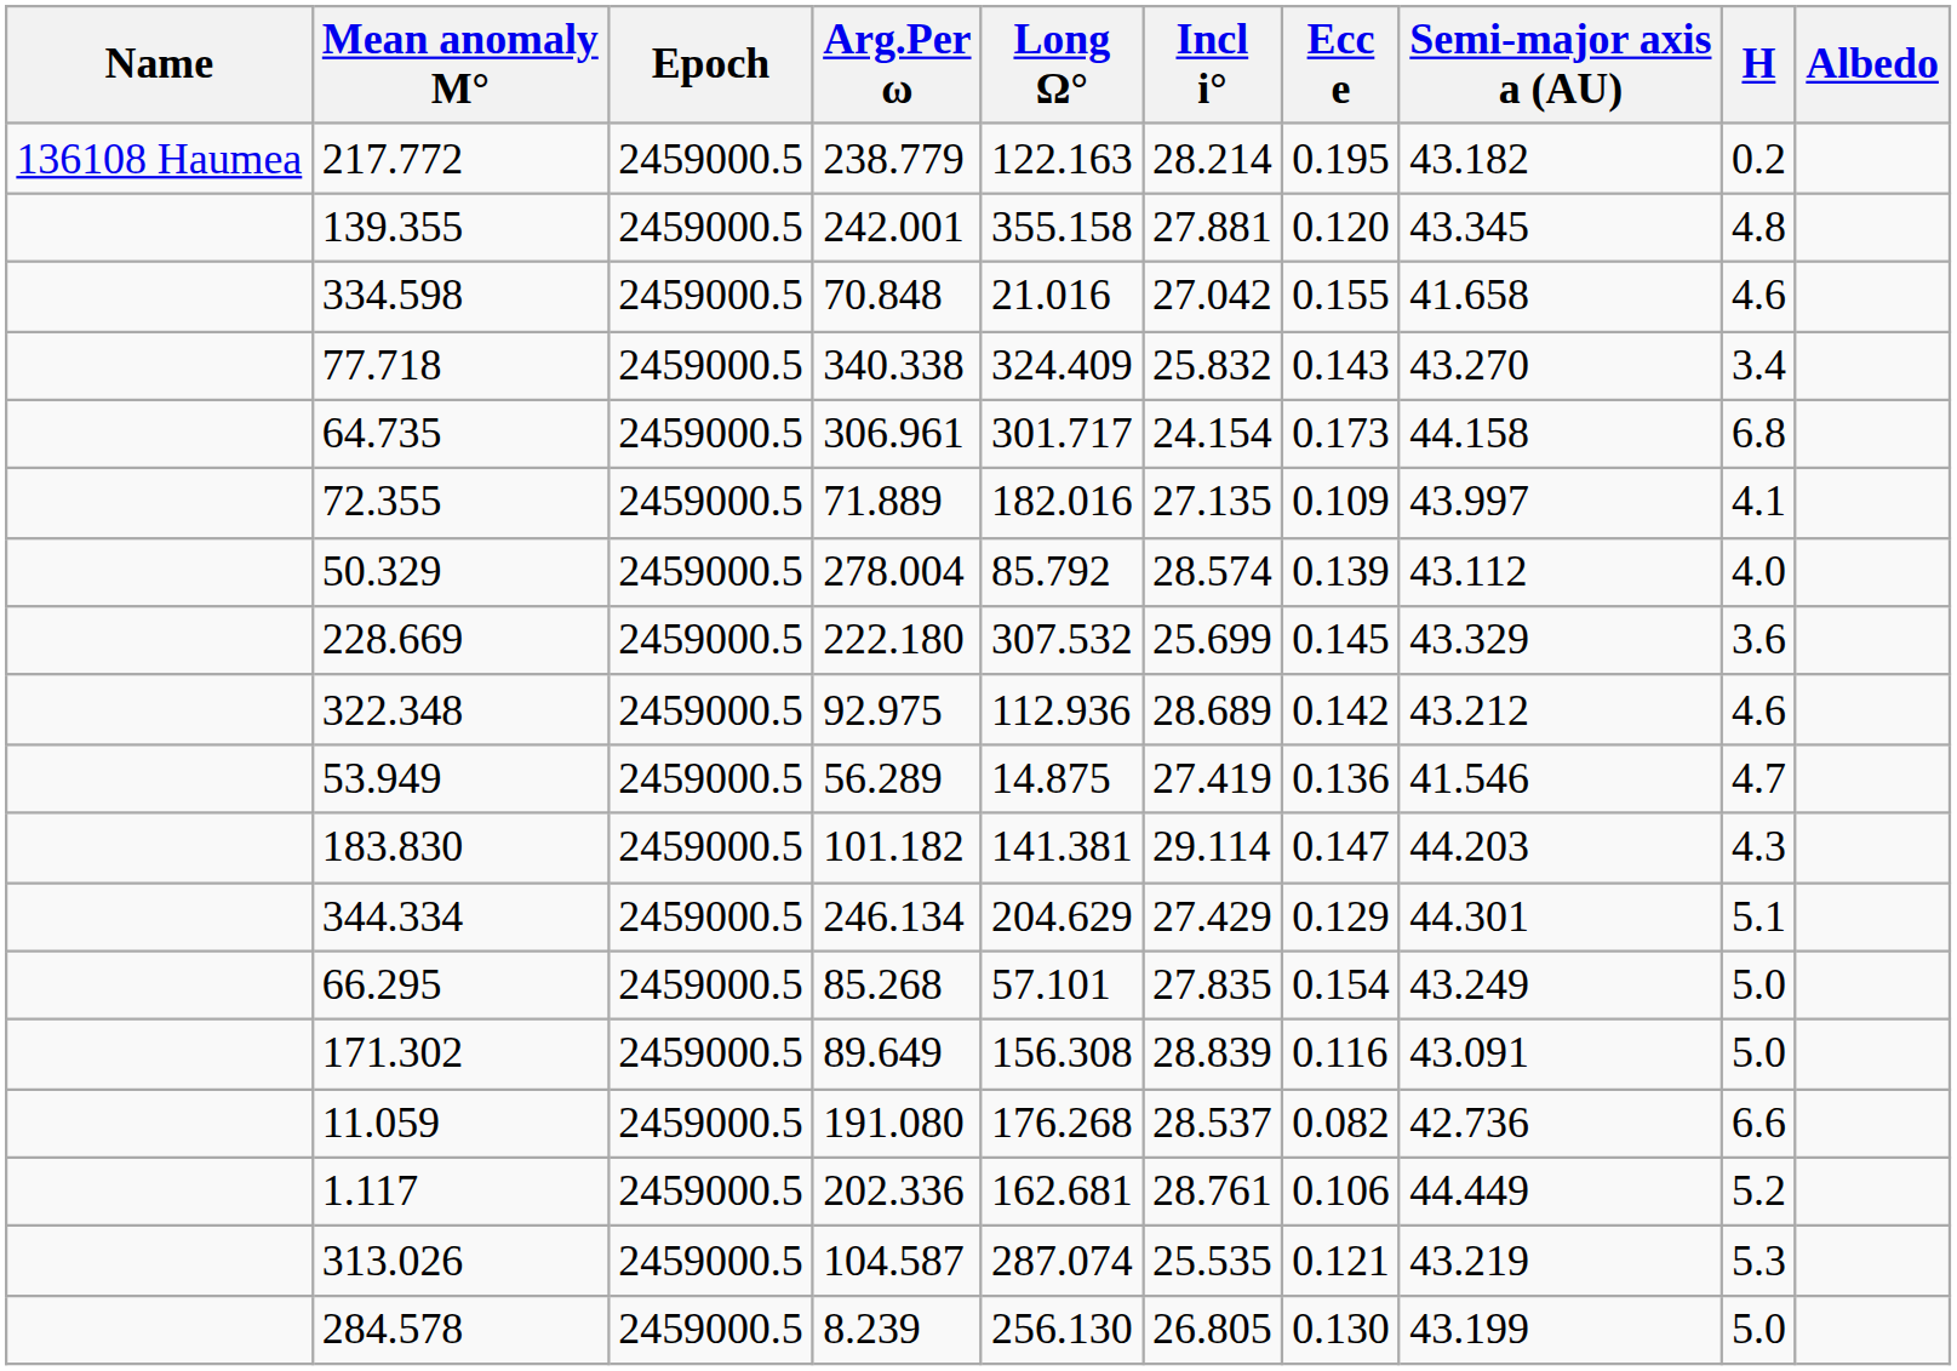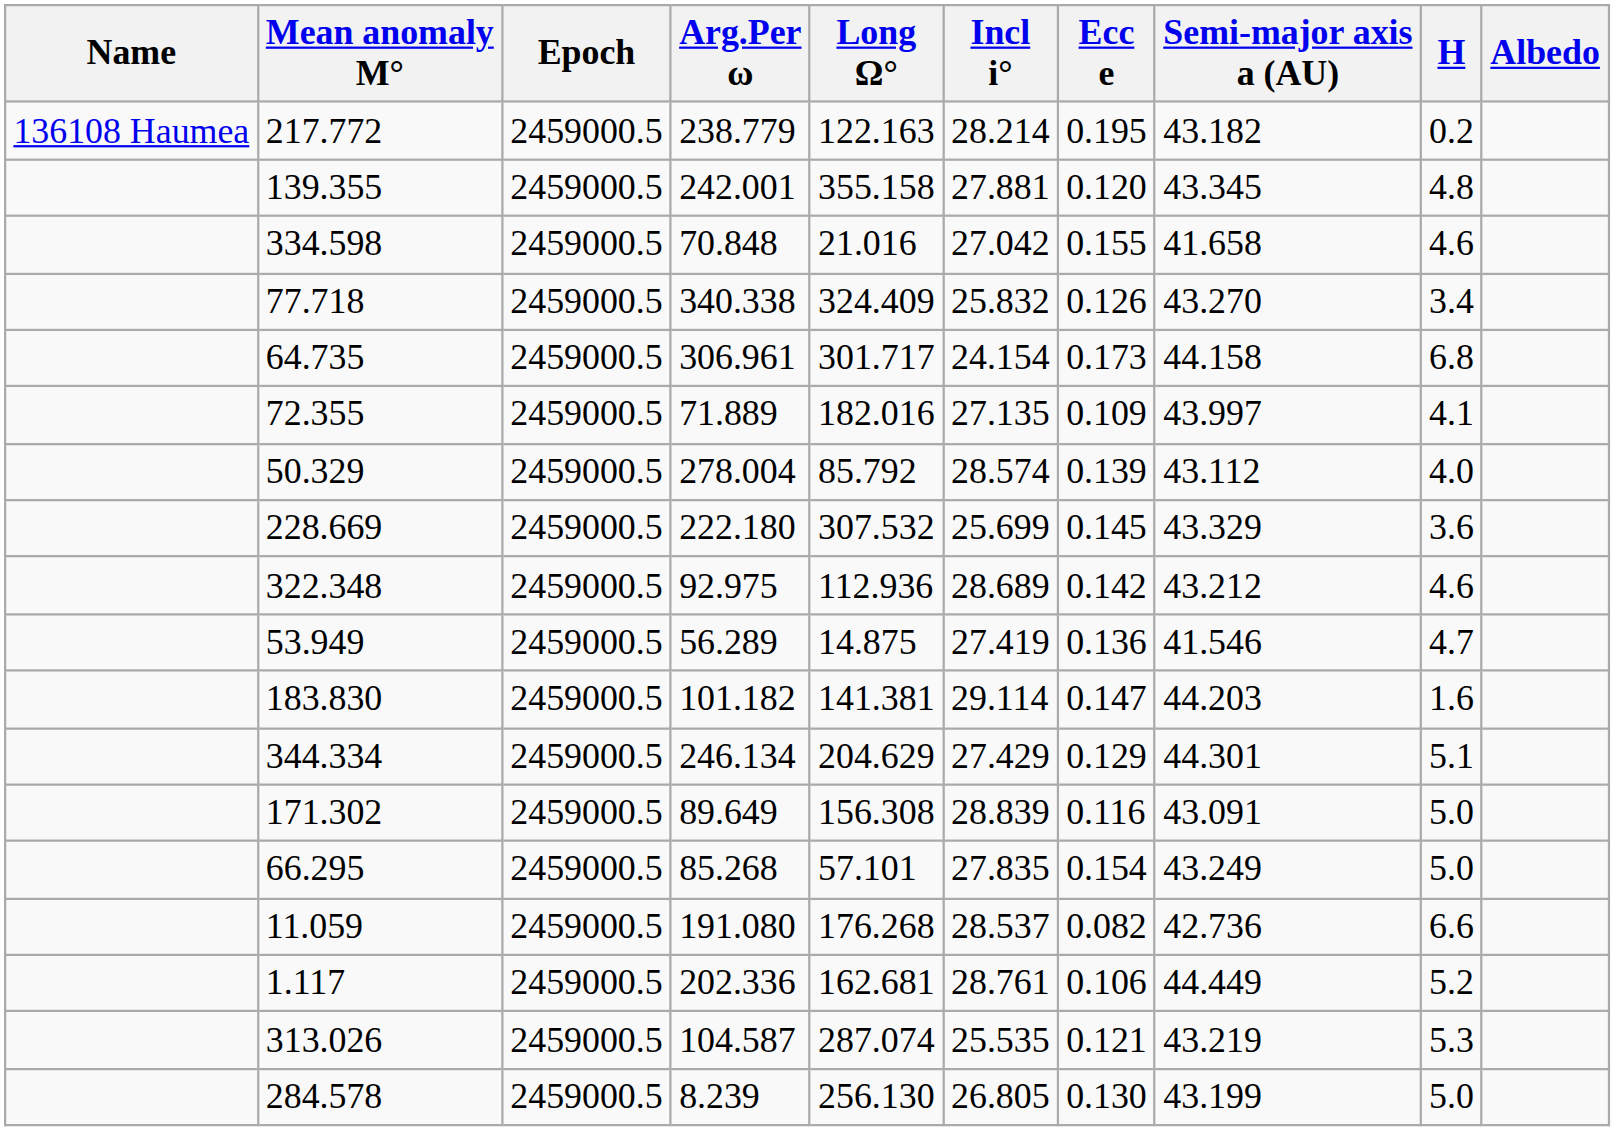 <table class="wikitable sortable">
 <tr>
 <th>Name</th>
 <th><a href='#'>Mean anomaly</a><br>M°</th>
 <th>Epoch</th>
 <th><a href='#'>Arg.Per</a><br>ω</th>
 <th><a href='#'>Long</a><br>Ω°</th>
 <th><a href='#'>Incl</a><br>i°</th>
 <th><a href='#'>Ecc</a><br>e</th>
 <th><a href='#'>Semi-major axis</a><br>a (AU)</th>
 <th><a href='#'>H</a></th>
 <th><a href='#'>Albedo</a></th>
 </tr>
 <tr>
 <td><a href='#'>136108 Haumea</a></td>
 <td>217.772</td>
 <td>2459000.5</td>
 <td>238.779</td>
 <td>122.163</td>
 <td>28.214</td>
 <td>0.195</td>
 <td>43.182</td>
 <td>0.2</td>
 <td></td>
 </tr>
 <tr>
 <td></td>
 <td>139.355</td>
 <td>2459000.5</td>
 <td>242.001</td>
 <td>355.158</td>
 <td>27.881</td>
 <td>0.120</td>
 <td>43.345</td>
 <td>4.8</td>
 <td></td>
 </tr>
 <tr>
 <td></td>
 <td>334.598</td>
 <td>2459000.5</td>
 <td>70.848</td>
 <td>21.016</td>
 <td>27.042</td>
 <td>0.155</td>
 <td>41.658</td>
 <td>4.6</td>
 <td></td>
 </tr>
 <tr>
 <td></td>
 <td>77.718</td>
 <td>2459000.5</td>
 <td>340.338</td>
 <td>324.409</td>
 <td>25.832</td>
-<td>0.143</td>
+<td>0.126</td>
 <td>43.270</td>
 <td>3.4</td>
 <td></td>
 </tr>
 <tr>
 <td></td>
 <td>64.735</td>
 <td>2459000.5</td>
 <td>306.961</td>
 <td>301.717</td>
 <td>24.154</td>
 <td>0.173</td>
 <td>44.158</td>
 <td>6.8</td>
 <td></td>
 </tr>
 <tr>
 <td></td>
 <td>72.355</td>
 <td>2459000.5</td>
 <td>71.889</td>
 <td>182.016</td>
 <td>27.135</td>
 <td>0.109</td>
 <td>43.997</td>
 <td>4.1</td>
 <td></td>
 </tr>
 <tr>
 <td></td>
 <td>50.329</td>
 <td>2459000.5</td>
 <td>278.004</td>
 <td>85.792</td>
 <td>28.574</td>
 <td>0.139</td>
 <td>43.112</td>
 <td>4.0</td>
 <td></td>
 </tr>
 <tr>
 <td></td>
 <td>228.669</td>
 <td>2459000.5</td>
 <td>222.180</td>
 <td>307.532</td>
 <td>25.699</td>
 <td>0.145</td>
 <td>43.329</td>
 <td>3.6</td>
 <td></td>
 </tr>
 <tr>
 <td></td>
 <td>322.348</td>
 <td>2459000.5</td>
 <td>92.975</td>
 <td>112.936</td>
 <td>28.689</td>
 <td>0.142</td>
 <td>43.212</td>
 <td>4.6</td>
 <td></td>
 </tr>
 <tr>
 <td></td>
 <td>53.949</td>
 <td>2459000.5</td>
 <td>56.289</td>
 <td>14.875</td>
 <td>27.419</td>
 <td>0.136</td>
 <td>41.546</td>
 <td>4.7</td>
 <td></td>
 </tr>
 <tr>
 <td></td>
 <td>183.830</td>
 <td>2459000.5</td>
 <td>101.182</td>
 <td>141.381</td>
 <td>29.114</td>
 <td>0.147</td>
 <td>44.203</td>
-<td>4.3</td>
+<td>1.6</td>
 <td></td>
 </tr>
 <tr>
 <td></td>
 <td>344.334</td>
 <td>2459000.5</td>
 <td>246.134</td>
 <td>204.629</td>
 <td>27.429</td>
 <td>0.129</td>
 <td>44.301</td>
 <td>5.1</td>
 <td></td>
 </tr>
 <tr>
 <td></td>
+<td>171.302</td>
+<td>2459000.5</td>
+<td>89.649</td>
+<td>156.308</td>
+<td>28.839</td>
+<td>0.116</td>
+<td>43.091</td>
+<td>5.0</td>
+<td></td>
+</tr>
+<tr>
+<td></td>
 <td>66.295</td>
 <td>2459000.5</td>
 <td>85.268</td>
 <td>57.101</td>
 <td>27.835</td>
 <td>0.154</td>
 <td>43.249</td>
-<td>5.0</td>
-<td></td>
-</tr>
-<tr>
-<td></td>
-<td>171.302</td>
-<td>2459000.5</td>
-<td>89.649</td>
-<td>156.308</td>
-<td>28.839</td>
-<td>0.116</td>
-<td>43.091</td>
 <td>5.0</td>
 <td></td>
 </tr>
 <tr>
 <td></td>
 <td>11.059</td>
 <td>2459000.5</td>
 <td>191.080</td>
 <td>176.268</td>
 <td>28.537</td>
 <td>0.082</td>
 <td>42.736</td>
 <td>6.6</td>
 <td></td>
 </tr>
 <tr>
 <td></td>
 <td>1.117</td>
 <td>2459000.5</td>
 <td>202.336</td>
 <td>162.681</td>
 <td>28.761</td>
 <td>0.106</td>
 <td>44.449</td>
 <td>5.2</td>
 <td></td>
 </tr>
 <tr>
 <td></td>
 <td>313.026</td>
 <td>2459000.5</td>
 <td>104.587</td>
 <td>287.074</td>
 <td>25.535</td>
 <td>0.121</td>
 <td>43.219</td>
 <td>5.3</td>
 <td></td>
 </tr>
 <tr>
 <td></td>
 <td>284.578</td>
 <td>2459000.5</td>
 <td>8.239</td>
 <td>256.130</td>
 <td>26.805</td>
 <td>0.130</td>
 <td>43.199</td>
 <td>5.0</td>
 <td></td>
 </tr>
 </table>
